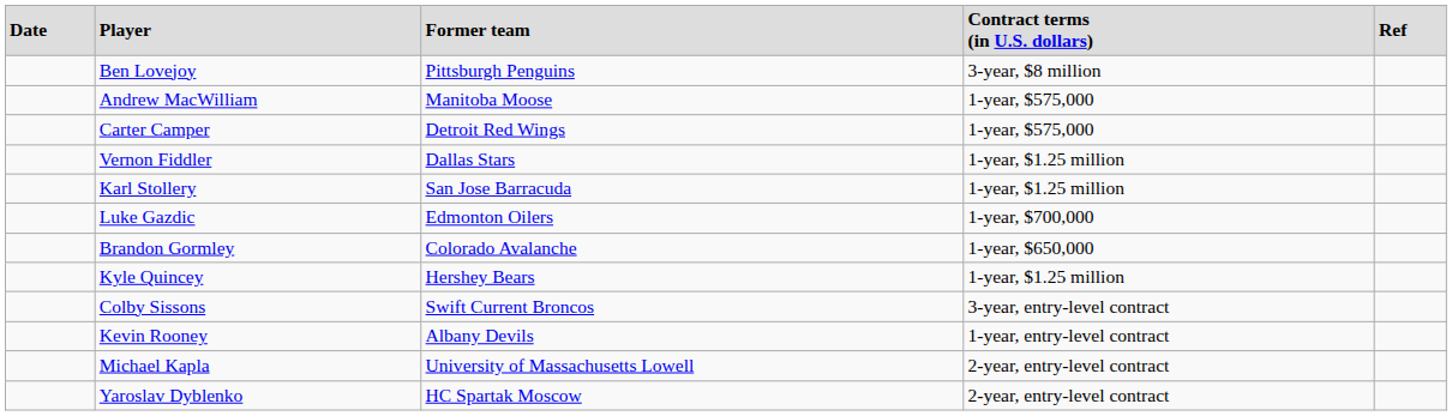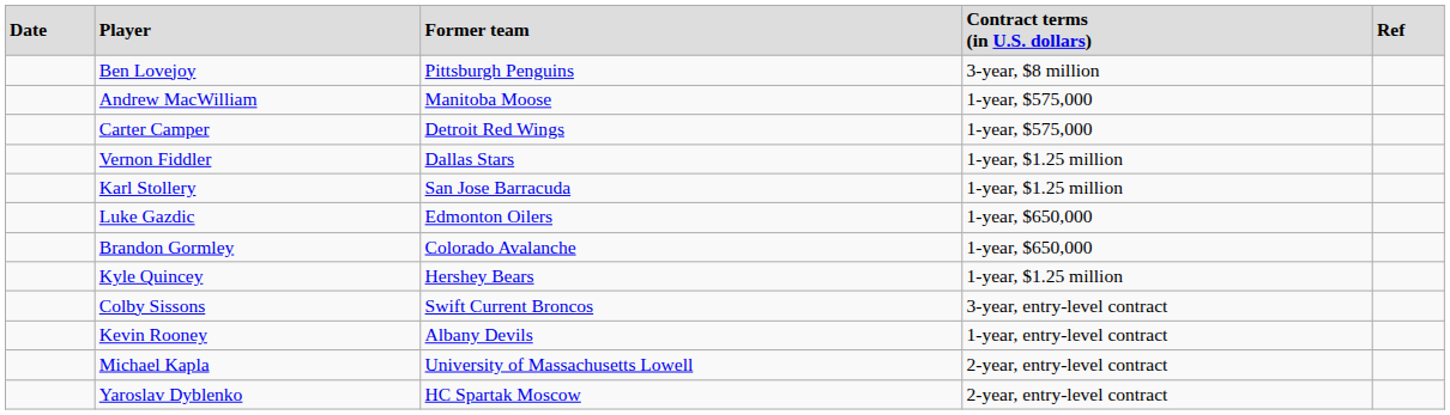 <table class="wikitable" width=98%>
 <tr style="background:#ddd;">
 <td><strong>Date</strong></td>
 <td><strong>Player</strong></td>
 <td><strong>Former team</strong></td>
 <td><strong>Contract terms</strong><br><strong>(in <a href='#'>U.S. dollars</a>)</strong></td>
 <td><strong>Ref</strong></td>
 </tr>
 <tr>
 <td></td>
 <td><a href='#'>Ben Lovejoy</a></td>
 <td><a href='#'>Pittsburgh Penguins</a></td>
 <td>3-year, $8 million</td>
 <td></td>
 </tr>
 <tr>
 <td></td>
 <td><a href='#'>Andrew MacWilliam</a></td>
 <td><a href='#'>Manitoba Moose</a></td>
 <td>1-year, $575,000</td>
 <td></td>
 </tr>
 <tr>
 <td></td>
 <td><a href='#'>Carter Camper</a></td>
 <td><a href='#'>Detroit Red Wings</a></td>
 <td>1-year, $575,000</td>
 <td></td>
 </tr>
 <tr>
 <td></td>
 <td><a href='#'>Vernon Fiddler</a></td>
 <td><a href='#'>Dallas Stars</a></td>
 <td>1-year, $1.25 million</td>
 <td></td>
 </tr>
 <tr>
 <td></td>
 <td><a href='#'>Karl Stollery</a></td>
 <td><a href='#'>San Jose Barracuda</a></td>
 <td>1-year, $1.25 million</td>
 <td></td>
 </tr>
 <tr>
 <td></td>
 <td><a href='#'>Luke Gazdic</a></td>
 <td><a href='#'>Edmonton Oilers</a></td>
-<td>1-year, $700,000</td>
+<td>1-year, $650,000</td>
 <td></td>
 </tr>
 <tr>
 <td></td>
 <td><a href='#'>Brandon Gormley</a></td>
 <td><a href='#'>Colorado Avalanche</a></td>
 <td>1-year, $650,000</td>
 <td></td>
 </tr>
 <tr>
 <td></td>
 <td><a href='#'>Kyle Quincey</a></td>
 <td><a href='#'>Hershey Bears</a></td>
 <td>1-year, $1.25 million</td>
 <td></td>
 </tr>
 <tr>
 <td></td>
 <td><a href='#'>Colby Sissons</a></td>
 <td><a href='#'>Swift Current Broncos</a></td>
 <td>3-year, entry-level contract</td>
 <td></td>
 </tr>
 <tr>
 <td></td>
 <td><a href='#'>Kevin Rooney</a></td>
 <td><a href='#'>Albany Devils</a></td>
 <td>1-year, entry-level contract</td>
 <td></td>
 </tr>
 <tr>
 <td></td>
 <td><a href='#'>Michael Kapla</a></td>
 <td><a href='#'>University of Massachusetts Lowell</a></td>
 <td>2-year, entry-level contract</td>
 <td></td>
 </tr>
 <tr>
 <td></td>
 <td><a href='#'>Yaroslav Dyblenko</a></td>
 <td><a href='#'>HC Spartak Moscow</a></td>
 <td>2-year, entry-level contract</td>
 <td></td>
 </tr>
 </table>
